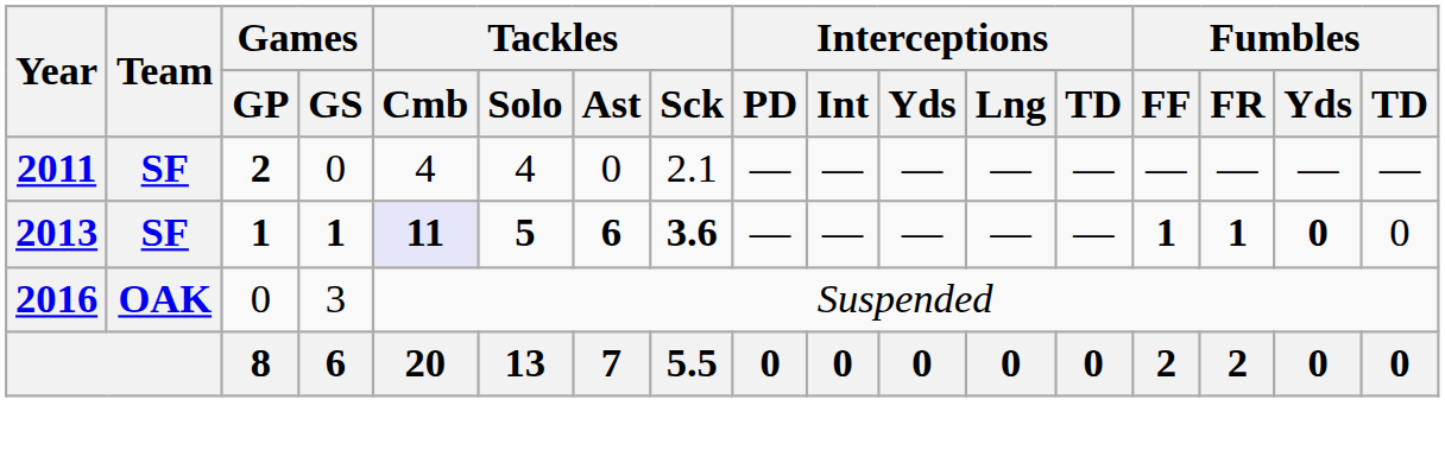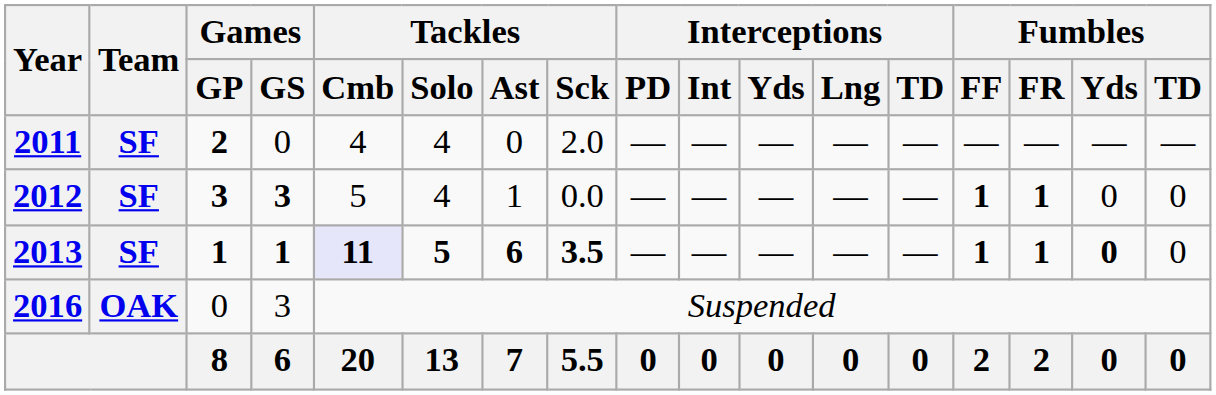 <table class="wikitable" style="text-align:center;">
 <tr>
 <th rowspan="2">Year</th>
 <th rowspan="2">Team</th>
 <th colspan="2">Games</th>
 <th colspan="4">Tackles</th>
 <th colspan="5">Interceptions</th>
 <th colspan="4">Fumbles</th>
 </tr>
 <tr>
 <th>GP</th>
 <th>GS</th>
 <th>Cmb</th>
 <th>Solo</th>
 <th>Ast</th>
 <th>Sck</th>
 <th>PD</th>
 <th>Int</th>
 <th>Yds</th>
 <th>Lng</th>
 <th>TD</th>
 <th>FF</th>
 <th>FR</th>
 <th>Yds</th>
 <th>TD</th>
 </tr>
 <tr>
 <th><a href='#'>2011</a></th>
 <th><a href='#'>SF</a></th>
 <td><strong>2</strong></td>
 <td>0</td>
 <td>4</td>
 <td>4</td>
 <td>0</td>
-<td>2.1</td>
+<td>2.0</td>
 <td>—</td>
 <td>—</td>
 <td>—</td>
 <td>—</td>
 <td>—</td>
 <td>—</td>
 <td>—</td>
 <td>—</td>
 <td>—</td>
 </tr>
 <tr>
+<th><a href='#'>2012</a></th>
+<th><a href='#'>SF</a></th>
+<td><strong>3</strong></td>
+<td><strong>3</strong></td>
+<td>5</td>
+<td>4</td>
+<td>1</td>
+<td>0.0</td>
+<td>—</td>
+<td>—</td>
+<td>—</td>
+<td>—</td>
+<td>—</td>
+<td><strong>1</strong></td>
+<td><strong>1</strong></td>
+<td>0</td>
+<td>0</td>
+</tr>
+<tr>
 <th><a href='#'>2013</a></th>
 <th><a href='#'>SF</a></th>
 <td><strong>1</strong></td>
 <td><strong>1</strong></td>
 <td style="background: lavender;"><strong>11</strong></td>
 <td><strong>5</strong></td>
 <td><strong>6</strong></td>
-<td><strong>3.6</strong></td>
+<td><strong>3.5</strong></td>
 <td>—</td>
 <td>—</td>
 <td>—</td>
 <td>—</td>
 <td>—</td>
 <td><strong>1</strong></td>
 <td><strong>1</strong></td>
 <td><strong>0</strong></td>
 <td>0</td>
 </tr>
 <tr>
 <th><a href='#'>2016</a></th>
 <th><a href='#'>OAK</a></th>
 <td>0</td>
 <td>3</td>
 <td colspan="13"><em>Suspended</em></td>
 </tr>
 <tr>
 <th colspan="2"></th>
 <th>8</th>
 <th>6</th>
 <th>20</th>
 <th>13</th>
 <th>7</th>
 <th>5.5</th>
 <th>0</th>
 <th>0</th>
 <th>0</th>
 <th>0</th>
 <th>0</th>
 <th>2</th>
 <th>2</th>
 <th>0</th>
 <th>0</th>
 </tr>
 </table>
